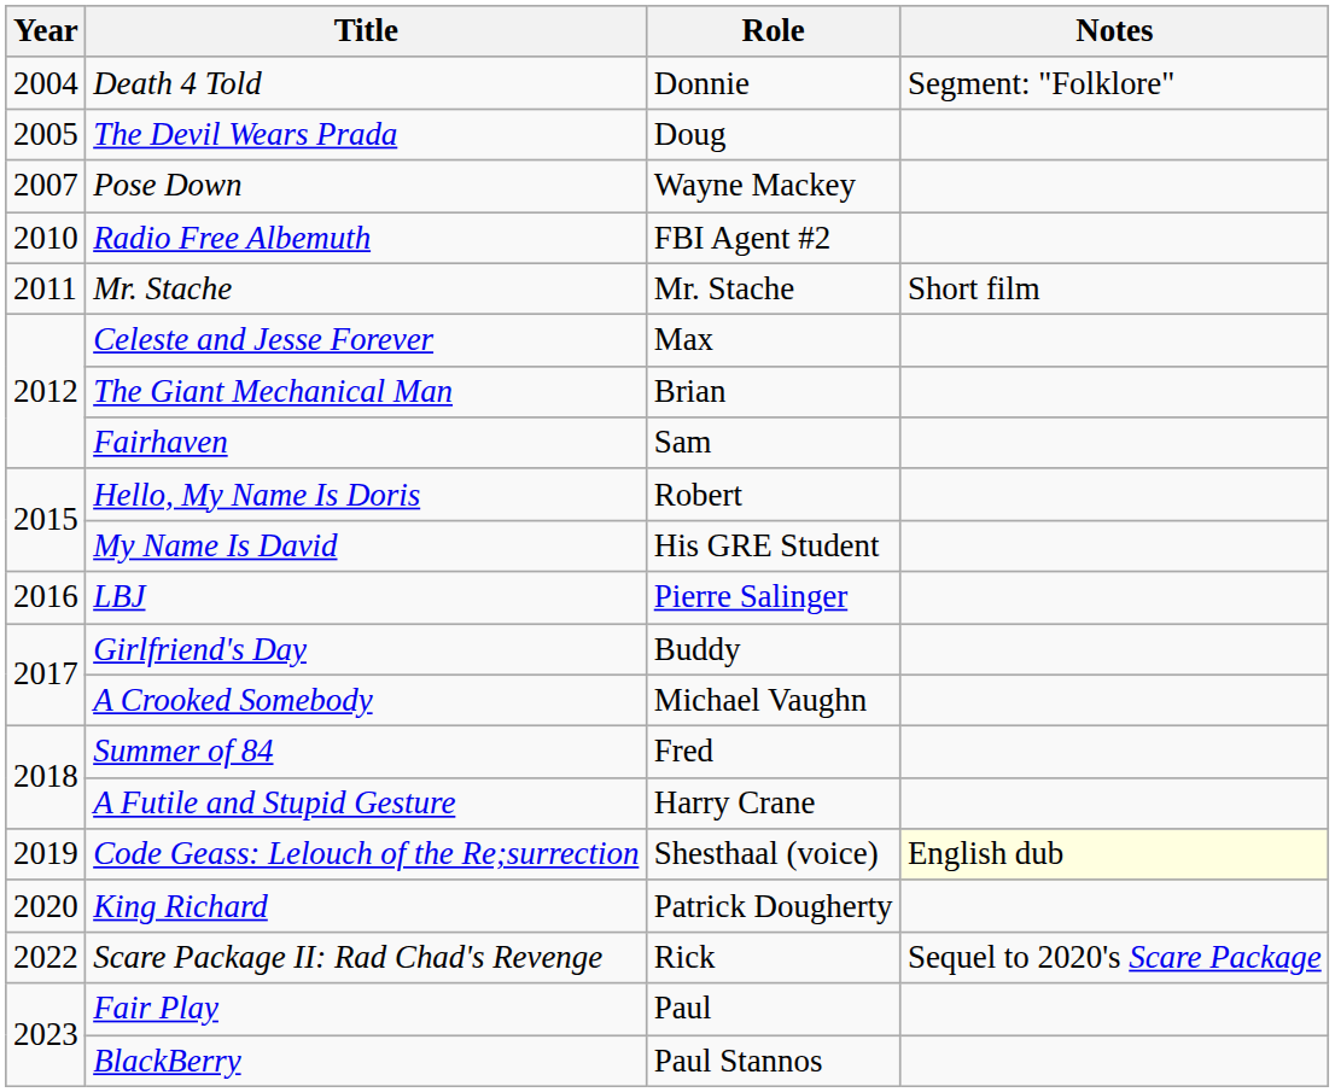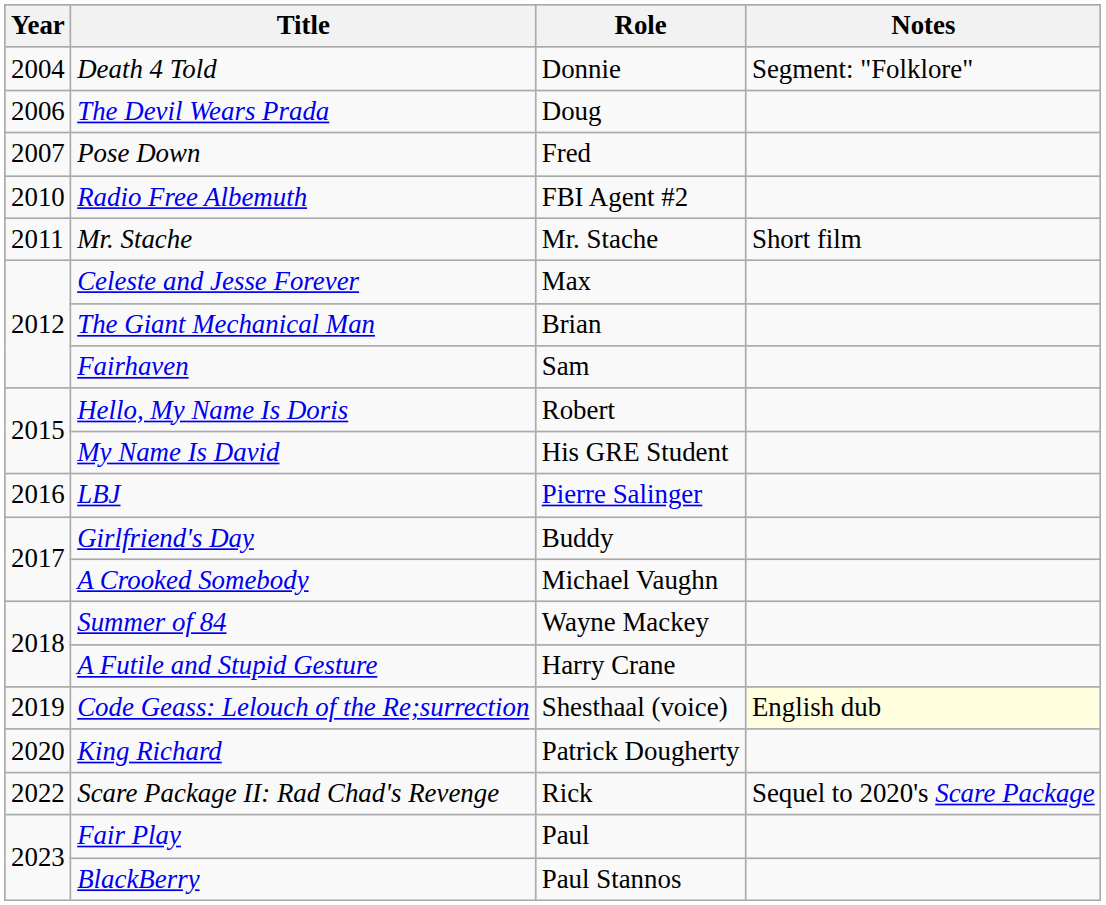 <table class="wikitable sortable">
 <tr>
 <th>Year</th>
 <th>Title</th>
 <th>Role</th>
 <th class="unsortable">Notes</th>
 </tr>
 <tr>
 <td>2004</td>
 <td><em>Death 4 Told</em></td>
 <td>Donnie</td>
 <td>Segment: "Folklore"</td>
 </tr>
 <tr>
-<td>2005</td>
+<td>2006</td>
 <td><em><a href='#'>The Devil Wears Prada</a></em></td>
 <td>Doug</td>
 <td></td>
 </tr>
 <tr>
 <td>2007</td>
 <td><em>Pose Down</em></td>
-<td>Wayne Mackey</td>
+<td>Fred</td>
 <td></td>
 </tr>
 <tr>
 <td>2010</td>
 <td><em><a href='#'>Radio Free Albemuth</a></em></td>
 <td>FBI Agent #2</td>
 <td></td>
 </tr>
 <tr>
 <td>2011</td>
 <td><em>Mr. Stache</em></td>
 <td>Mr. Stache</td>
 <td>Short film</td>
 </tr>
 <tr>
 <td rowspan="3">2012</td>
 <td><em><a href='#'>Celeste and Jesse Forever</a></em></td>
 <td>Max</td>
 <td></td>
 </tr>
 <tr>
 <td><em><a href='#'>The Giant Mechanical Man</a></em></td>
 <td>Brian</td>
 <td></td>
 </tr>
 <tr>
 <td><em><a href='#'>Fairhaven</a></em></td>
 <td>Sam</td>
 <td></td>
 </tr>
 <tr>
 <td rowspan="2">2015</td>
 <td><em><a href='#'>Hello, My Name Is Doris</a></em></td>
 <td>Robert</td>
 <td></td>
 </tr>
 <tr>
 <td><em><a href='#'>My Name Is David</a></em></td>
 <td>His GRE Student</td>
 <td></td>
 </tr>
 <tr>
 <td>2016</td>
 <td><em><a href='#'>LBJ</a></em></td>
 <td><a href='#'>Pierre Salinger</a></td>
 <td></td>
 </tr>
 <tr>
 <td rowspan="2">2017</td>
 <td><em><a href='#'>Girlfriend's Day</a></em></td>
 <td>Buddy</td>
 <td></td>
 </tr>
 <tr>
 <td><em><a href='#'>A Crooked Somebody</a></em></td>
 <td>Michael Vaughn</td>
 <td></td>
 </tr>
 <tr>
 <td rowspan="2">2018</td>
 <td><em><a href='#'>Summer of 84</a></em></td>
-<td>Fred</td>
+<td>Wayne Mackey</td>
 <td></td>
 </tr>
 <tr>
 <td><em><a href='#'>A Futile and Stupid Gesture</a></em></td>
 <td>Harry Crane</td>
 <td></td>
 </tr>
 <tr>
 <td>2019</td>
 <td><em><a href='#'>Code Geass: Lelouch of the Re;surrection</a></em></td>
 <td>Shesthaal (voice)</td>
 <td style="background: lightyellow;">English dub</td>
 </tr>
 <tr>
 <td>2020</td>
 <td><em><a href='#'>King Richard</a></em></td>
 <td>Patrick Dougherty</td>
 <td></td>
 </tr>
 <tr>
 <td>2022</td>
 <td><em>Scare Package II: Rad Chad's Revenge</em></td>
 <td>Rick</td>
 <td>Sequel to 2020's <em><a href='#'>Scare Package</a></em></td>
 </tr>
 <tr>
 <td rowspan="2">2023</td>
 <td><em><a href='#'>Fair Play</a></em></td>
 <td>Paul</td>
 <td></td>
 </tr>
 <tr>
 <td><em><a href='#'>BlackBerry</a></em></td>
 <td>Paul Stannos</td>
 <td></td>
 </tr>
 </table>
